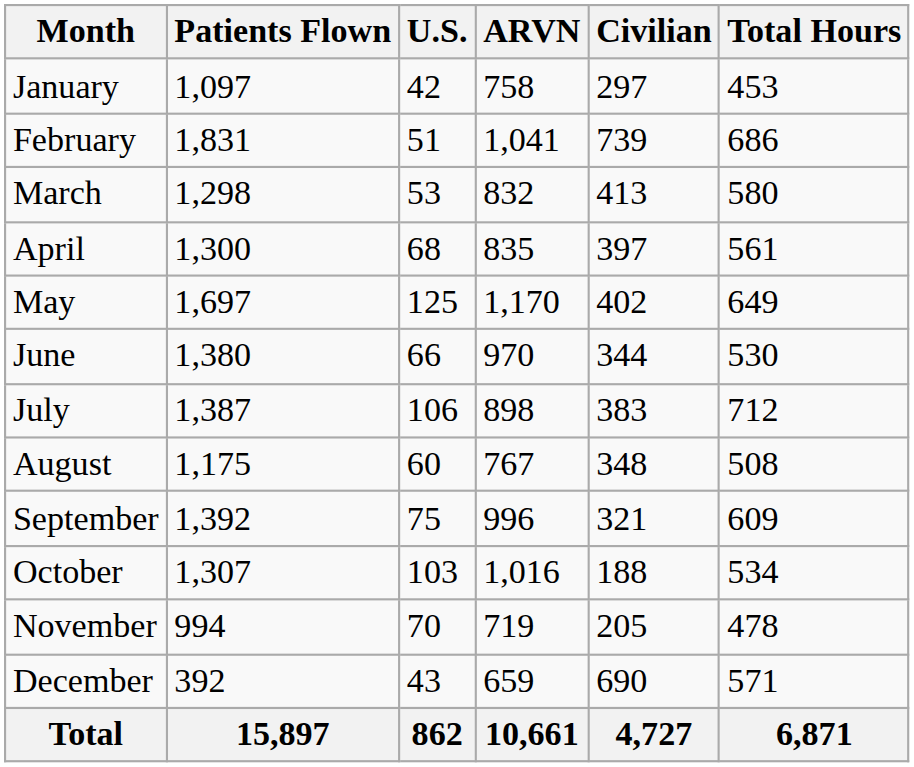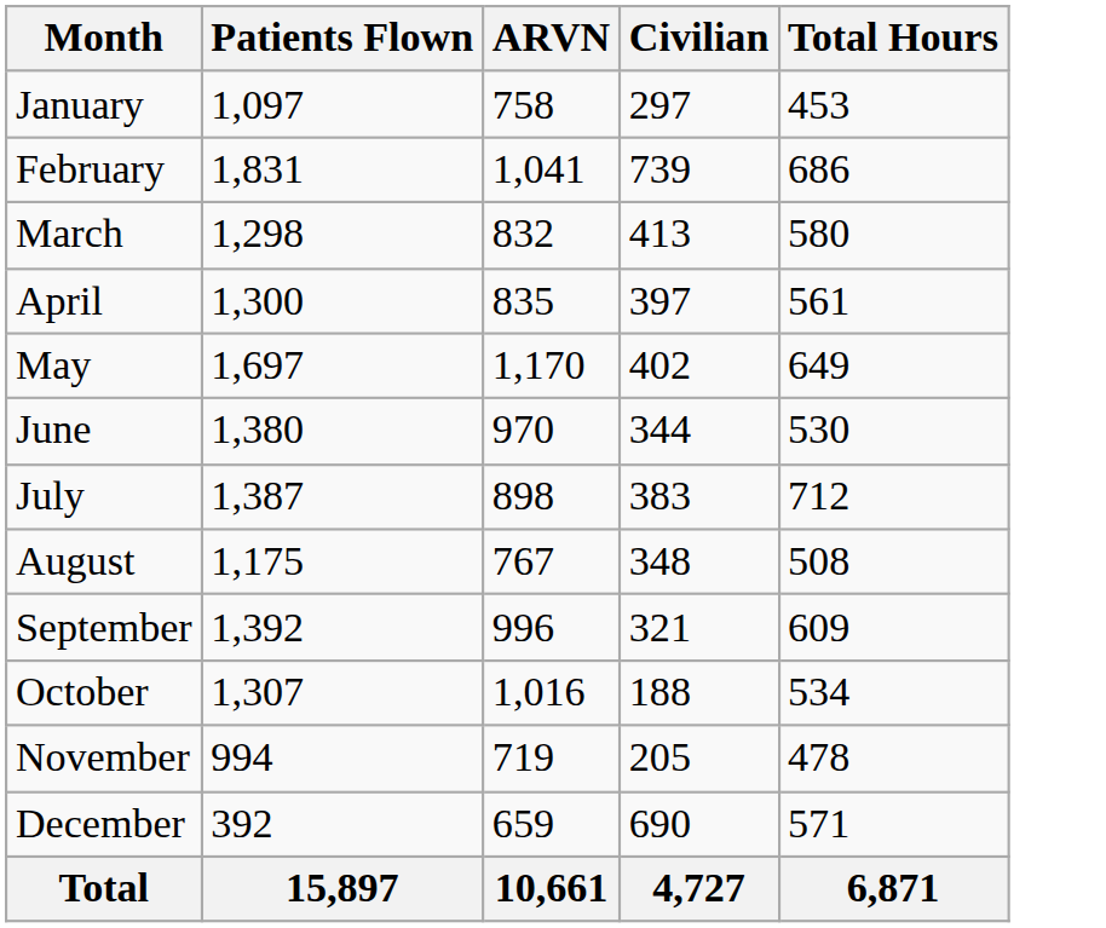 <table class="wikitable">
 <tr>
 <th>Month</th>
 <th>Patients Flown</th>
-<th>U.S.</th>
 <th>ARVN</th>
 <th>Civilian</th>
 <th>Total Hours</th>
 </tr>
 <tr>
 <td>January</td>
 <td>1,097</td>
-<td>42</td>
 <td>758</td>
 <td>297</td>
 <td>453</td>
 </tr>
 <tr>
 <td>February</td>
 <td>1,831</td>
-<td>51</td>
 <td>1,041</td>
 <td>739</td>
 <td>686</td>
 </tr>
 <tr>
 <td>March</td>
 <td>1,298</td>
-<td>53</td>
 <td>832</td>
 <td>413</td>
 <td>580</td>
 </tr>
 <tr>
 <td>April</td>
 <td>1,300</td>
-<td>68</td>
 <td>835</td>
 <td>397</td>
 <td>561</td>
 </tr>
 <tr>
 <td>May</td>
 <td>1,697</td>
-<td>125</td>
 <td>1,170</td>
 <td>402</td>
 <td>649</td>
 </tr>
 <tr>
 <td>June</td>
 <td>1,380</td>
-<td>66</td>
 <td>970</td>
 <td>344</td>
 <td>530</td>
 </tr>
 <tr>
 <td>July</td>
 <td>1,387</td>
-<td>106</td>
 <td>898</td>
 <td>383</td>
 <td>712</td>
 </tr>
 <tr>
 <td>August</td>
 <td>1,175</td>
-<td>60</td>
 <td>767</td>
 <td>348</td>
 <td>508</td>
 </tr>
 <tr>
 <td>September</td>
 <td>1,392</td>
-<td>75</td>
 <td>996</td>
 <td>321</td>
 <td>609</td>
 </tr>
 <tr>
 <td>October</td>
 <td>1,307</td>
-<td>103</td>
 <td>1,016</td>
 <td>188</td>
 <td>534</td>
 </tr>
 <tr>
 <td>November</td>
 <td>994</td>
-<td>70</td>
 <td>719</td>
 <td>205</td>
 <td>478</td>
 </tr>
 <tr>
 <td>December</td>
 <td>392</td>
-<td>43</td>
 <td>659</td>
 <td>690</td>
 <td>571</td>
 </tr>
 <tr>
 <th>Total</th>
 <th>15,897</th>
-<th>862</th>
 <th>10,661</th>
 <th>4,727</th>
 <th>6,871</th>
 </tr>
 </table>
